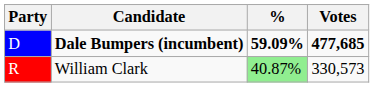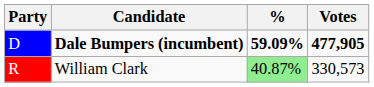 <table class="wikitable">
 <tr>
 <th>Party</th>
 <th>Candidate</th>
 <th>%</th>
 <th>Votes</th>
 </tr>
 <tr>
 <td style="background: blue; color: white;">D</td>
 <td><strong>Dale Bumpers</strong> <strong>(incumbent)</strong></td>
 <td><strong>59.09%</strong></td>
-<td><strong>477,685</strong></td>
+<td><strong>477,905</strong></td>
 </tr>
 <tr>
 <td style="background: red; color: white;">R</td>
 <td>William Clark</td>
 <td style="background: lightgreen;">40.87%</td>
 <td>330,573</td>
 </tr>
 </table>
